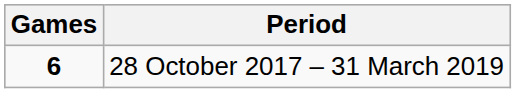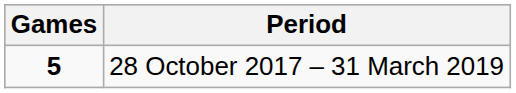 <table class="wikitable" style="text-align:center;">
 <tr>
 <th>Games</th>
 <th>Period</th>
 </tr>
 <tr>
-<td><strong>6</strong></td>
+<td><strong>5</strong></td>
 <td>28 October 2017 – 31 March 2019</td>
 </tr>
 </table>
